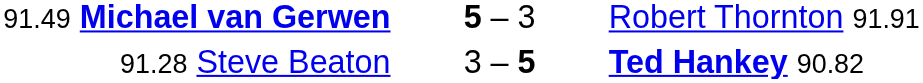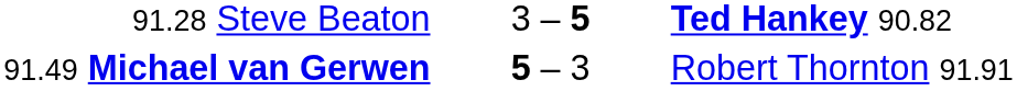 <table style="text-align:center">
 <tr>
 <th width=223></th>
 <th width=100></th>
 <th width=223></th>
 </tr>
 <tr>
+<td align=right><small><span>91.28</span></small> <a href='#'>Steve Beaton</a> </td>
+<td>3 – <strong>5</strong></td>
+<td align=left> <strong><a href='#'>Ted Hankey</a></strong> <small><span>90.82</span></small></td>
+</tr>
+<tr>
 <td align=right><small><span>91.49</span></small> <strong><a href='#'>Michael van Gerwen</a></strong> </td>
 <td><strong>5</strong> – 3</td>
 <td align=left> <a href='#'>Robert Thornton</a> <small><span>91.91</span></small></td>
 </tr>
-<tr>
-<td align=right><small><span>91.28</span></small> <a href='#'>Steve Beaton</a> </td>
-<td>3 – <strong>5</strong></td>
-<td align=left> <strong><a href='#'>Ted Hankey</a></strong> <small><span>90.82</span></small></td>
-</tr>
 </table>
